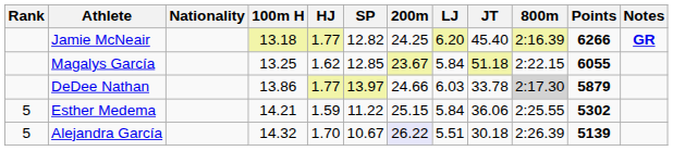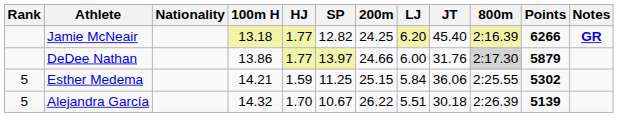 <table class="wikitable sortable" style=" text-align:center;">
 <tr>
 <th>Rank</th>
 <th>Athlete</th>
 <th>Nationality</th>
 <th>100m H</th>
 <th>HJ</th>
 <th>SP</th>
 <th>200m</th>
 <th>LJ</th>
 <th>JT</th>
 <th>800m</th>
 <th>Points</th>
 <th>Notes</th>
 </tr>
 <tr>
 <td></td>
 <td align=left><a href='#'>Jamie McNeair</a></td>
 <td align=left></td>
 <td bgcolor=#F2F5A9>13.18</td>
 <td bgcolor=#F2F5A9>1.77</td>
 <td>12.82</td>
 <td>24.25</td>
 <td bgcolor=#F2F5A9>6.20</td>
 <td>45.40</td>
 <td bgcolor=#F2F5A9>2:16.39</td>
 <td><strong>6266</strong></td>
 <td><strong><a href='#'>GR</a></strong></td>
 </tr>
 <tr>
 <td></td>
-<td align=left><a href='#'>Magalys García</a></td>
-<td align=left></td>
-<td>13.25</td>
-<td>1.62</td>
-<td>12.85</td>
-<td bgcolor=#F2F5A9>23.67</td>
-<td>5.84</td>
-<td bgcolor=#F2F5A9>51.18</td>
-<td>2:22.15</td>
-<td><strong>6055</strong></td>
-<td></td>
-</tr>
-<tr>
-<td></td>
 <td align=left><a href='#'>DeDee Nathan</a></td>
 <td align=left></td>
 <td>13.86</td>
 <td bgcolor=#F2F5A9>1.77</td>
 <td bgcolor=#F2F5A9>13.97</td>
 <td>24.66</td>
-<td>6.03</td>
-<td>33.78</td>
+<td>6.00</td>
+<td>31.76</td>
 <td style="background: lightgrey;">2:17.30</td>
 <td><strong>5879</strong></td>
 <td></td>
 </tr>
 <tr>
 <td>5</td>
 <td align=left><a href='#'>Esther Medema</a></td>
 <td align=left></td>
 <td>14.21</td>
 <td>1.59</td>
-<td>11.22</td>
+<td>11.25</td>
 <td>25.15</td>
 <td>5.84</td>
 <td>36.06</td>
 <td>2:25.55</td>
 <td><strong>5302</strong></td>
 <td></td>
 </tr>
 <tr>
 <td>5</td>
 <td align=left><a href='#'>Alejandra García</a></td>
 <td align=left></td>
 <td>14.32</td>
 <td>1.70</td>
 <td>10.67</td>
-<td style="background: lavender;">26.22</td>
+<td>26.22</td>
 <td>5.51</td>
 <td>30.18</td>
 <td>2:26.39</td>
 <td><strong>5139</strong></td>
 <td></td>
 </tr>
 </table>
